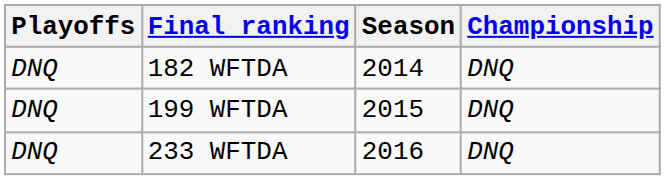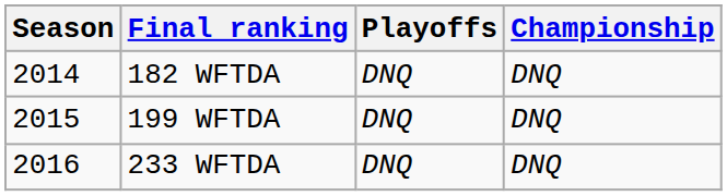 <table class="wikitable sortable">
 <tr>
+<th>Season</th>
+<th><a href='#'>Final ranking</a></th>
 <th>Playoffs</th>
-<th><a href='#'>Final ranking</a></th>
-<th>Season</th>
 <th><a href='#'>Championship</a></th>
 </tr>
 <tr>
+<td>2014</td>
+<td>182 WFTDA</td>
 <td><em>DNQ</em></td>
-<td>182 WFTDA</td>
-<td>2014</td>
 <td><em>DNQ</em></td>
 </tr>
 <tr>
+<td>2015</td>
+<td>199 WFTDA</td>
 <td><em>DNQ</em></td>
-<td>199 WFTDA</td>
-<td>2015</td>
 <td><em>DNQ</em></td>
 </tr>
 <tr>
+<td>2016</td>
+<td>233 WFTDA</td>
 <td><em>DNQ</em></td>
-<td>233 WFTDA</td>
-<td>2016</td>
 <td><em>DNQ</em></td>
 </tr>
 </table>
